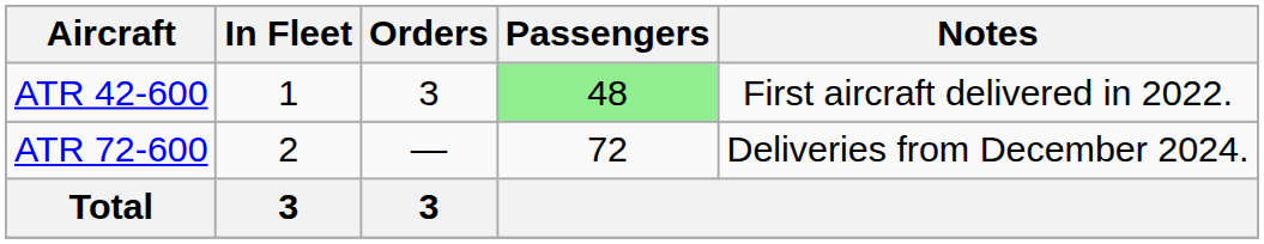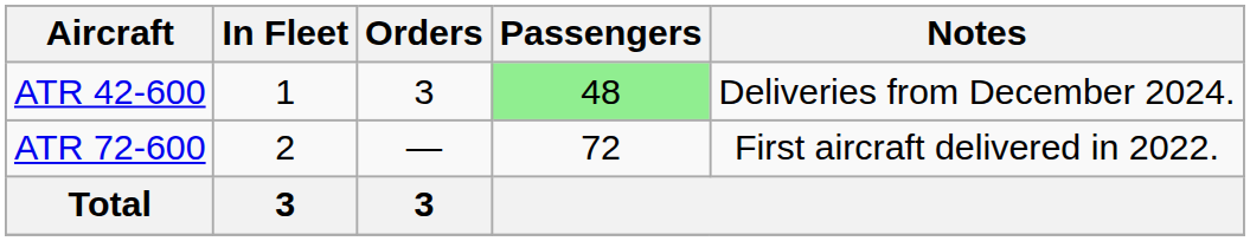 <table class="wikitable" style="text-align:center;">
 <tr>
 <th>Aircraft</th>
 <th>In Fleet</th>
 <th>Orders</th>
 <th>Passengers</th>
 <th>Notes</th>
 </tr>
 <tr>
 <td><a href='#'>ATR 42-600</a></td>
 <td>1</td>
 <td>3</td>
 <td style="background: lightgreen;">48</td>
-<td>First aircraft delivered in 2022.</td>
+<td>Deliveries from December 2024.</td>
 </tr>
 <tr>
 <td><a href='#'>ATR 72-600</a></td>
 <td>2</td>
 <td>—</td>
 <td>72</td>
-<td>Deliveries from December 2024.</td>
+<td>First aircraft delivered in 2022.</td>
 </tr>
 <tr>
 <th>Total</th>
 <th>3</th>
 <th>3</th>
 <th colspan="2"></th>
 </tr>
 <tr>
 </tr>
 </table>
